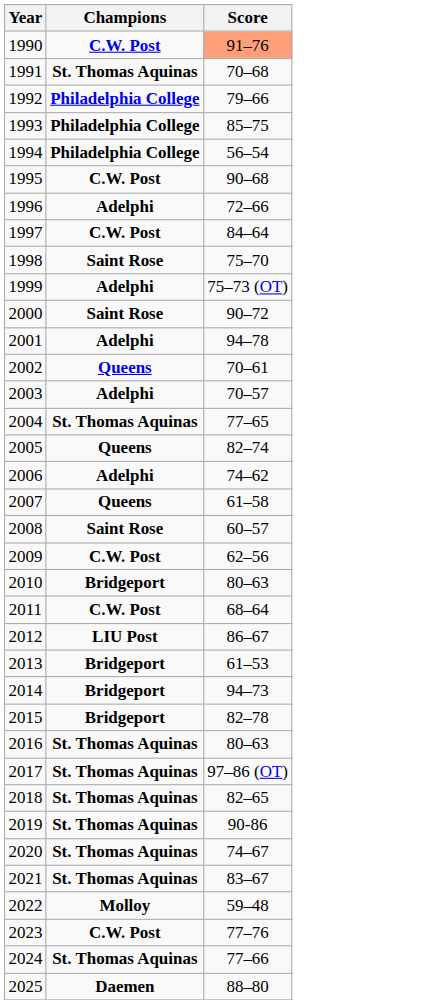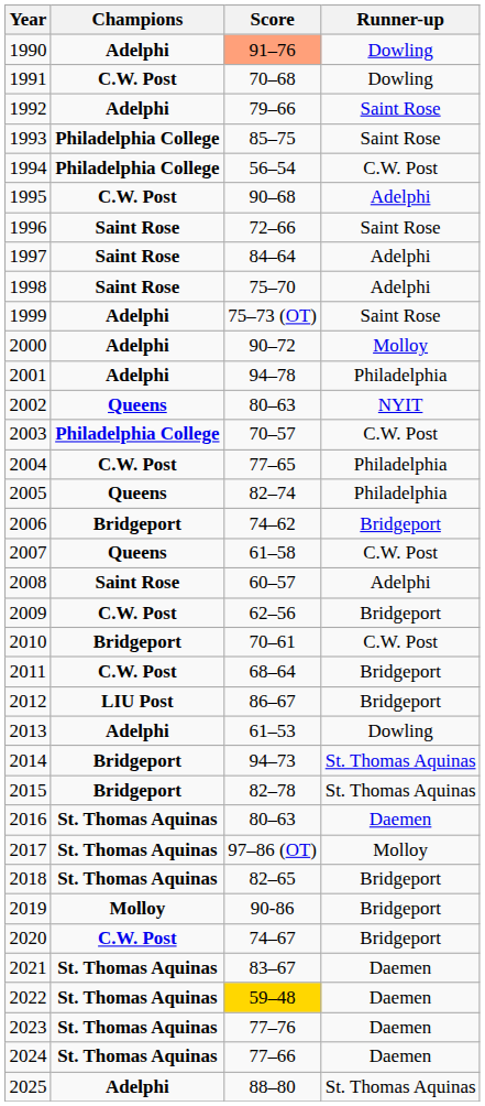 <table class="wikitable sortable">
 <tr>
 <th>Year</th>
 <th>Champions</th>
 <th>Score</th>
+<th>Runner-up</th>
 </tr>
 <tr align=center>
 <td>1990</td>
-<td><strong><a href='#'>C.W. Post</a></strong></td>
+<td><strong>Adelphi</strong></td>
 <td style="background: lightsalmon;">91–76</td>
+<td><a href='#'>Dowling</a></td>
 </tr>
 <tr align=center>
 <td>1991</td>
-<td><strong>St. Thomas Aquinas</strong></td>
+<td><strong>C.W. Post</strong></td>
 <td>70–68</td>
+<td>Dowling</td>
 </tr>
 <tr align=center>
 <td>1992</td>
-<td><strong><a href='#'>Philadelphia College</a></strong></td>
+<td><strong>Adelphi</strong></td>
 <td>79–66</td>
+<td><a href='#'>Saint Rose</a></td>
 </tr>
 <tr align=center>
 <td>1993</td>
 <td><strong>Philadelphia College</strong></td>
 <td>85–75</td>
+<td>Saint Rose</td>
 </tr>
 <tr align=center>
 <td>1994</td>
 <td><strong>Philadelphia College</strong></td>
 <td>56–54</td>
+<td>C.W. Post</td>
 </tr>
 <tr align=center>
 <td>1995</td>
 <td><strong>C.W. Post</strong></td>
 <td>90–68</td>
+<td><a href='#'>Adelphi</a></td>
 </tr>
 <tr align=center>
 <td>1996</td>
-<td><strong>Adelphi</strong></td>
+<td><strong>Saint Rose</strong></td>
 <td>72–66</td>
+<td>Saint Rose</td>
 </tr>
 <tr align=center>
 <td>1997</td>
-<td><strong>C.W. Post</strong></td>
+<td><strong>Saint Rose</strong></td>
 <td>84–64</td>
+<td>Adelphi</td>
 </tr>
 <tr align=center>
 <td>1998</td>
 <td><strong>Saint Rose</strong></td>
 <td>75–70</td>
+<td>Adelphi</td>
 </tr>
 <tr align=center>
 <td>1999</td>
 <td><strong>Adelphi</strong></td>
 <td>75–73 (<a href='#'>OT</a>)</td>
+<td>Saint Rose</td>
 </tr>
 <tr align=center>
 <td>2000</td>
-<td><strong>Saint Rose</strong></td>
+<td><strong>Adelphi</strong></td>
 <td>90–72</td>
+<td><a href='#'>Molloy</a></td>
 </tr>
 <tr align=center>
 <td>2001</td>
 <td><strong>Adelphi</strong></td>
 <td>94–78</td>
+<td>Philadelphia</td>
 </tr>
 <tr align=center>
 <td>2002</td>
 <td><strong><a href='#'>Queens</a></strong></td>
-<td>70–61</td>
+<td>80–63</td>
+<td><a href='#'>NYIT</a></td>
 </tr>
 <tr align=center>
 <td>2003</td>
-<td><strong>Adelphi</strong></td>
+<td><strong><a href='#'>Philadelphia College</a></strong></td>
 <td>70–57</td>
+<td>C.W. Post</td>
 </tr>
 <tr align=center>
 <td>2004</td>
-<td><strong>St. Thomas Aquinas</strong></td>
+<td><strong>C.W. Post</strong></td>
 <td>77–65</td>
+<td>Philadelphia</td>
 </tr>
 <tr align=center>
 <td>2005</td>
 <td><strong>Queens</strong></td>
 <td>82–74</td>
+<td>Philadelphia</td>
 </tr>
 <tr align=center>
 <td>2006</td>
-<td><strong>Adelphi</strong></td>
+<td><strong>Bridgeport</strong></td>
 <td>74–62</td>
+<td><a href='#'>Bridgeport</a></td>
 </tr>
 <tr align=center>
 <td>2007</td>
 <td><strong>Queens</strong></td>
 <td>61–58</td>
+<td>C.W. Post</td>
 </tr>
 <tr align=center>
 <td>2008</td>
 <td><strong>Saint Rose</strong></td>
 <td>60–57</td>
+<td>Adelphi</td>
 </tr>
 <tr align=center>
 <td>2009</td>
 <td><strong>C.W. Post</strong></td>
 <td>62–56</td>
+<td>Bridgeport</td>
 </tr>
 <tr align=center>
 <td>2010</td>
 <td><strong>Bridgeport</strong></td>
-<td>80–63</td>
+<td>70–61</td>
+<td>C.W. Post</td>
 </tr>
 <tr align=center>
 <td>2011</td>
 <td><strong>C.W. Post</strong></td>
 <td>68–64</td>
+<td>Bridgeport</td>
 </tr>
 <tr align=center>
 <td>2012</td>
 <td><strong>LIU Post</strong></td>
 <td>86–67</td>
+<td>Bridgeport</td>
 </tr>
 <tr align=center>
 <td>2013</td>
-<td><strong>Bridgeport</strong></td>
+<td><strong>Adelphi</strong></td>
 <td>61–53</td>
+<td>Dowling</td>
 </tr>
 <tr align=center>
 <td>2014</td>
 <td><strong>Bridgeport</strong></td>
 <td>94–73</td>
+<td><a href='#'>St. Thomas Aquinas</a></td>
 </tr>
 <tr align=center>
 <td>2015</td>
 <td><strong>Bridgeport</strong></td>
 <td>82–78</td>
+<td>St. Thomas Aquinas</td>
 </tr>
 <tr align=center>
 <td>2016</td>
 <td><strong>St. Thomas Aquinas</strong></td>
 <td>80–63</td>
+<td><a href='#'>Daemen</a></td>
 </tr>
 <tr align=center>
 <td>2017</td>
 <td><strong>St. Thomas Aquinas</strong></td>
 <td>97–86 (<a href='#'>OT</a>)</td>
+<td>Molloy</td>
 </tr>
 <tr align=center>
 <td>2018</td>
 <td><strong>St. Thomas Aquinas</strong></td>
 <td>82–65</td>
+<td>Bridgeport</td>
 </tr>
 <tr align=center>
 <td>2019</td>
-<td><strong>St. Thomas Aquinas</strong></td>
+<td><strong>Molloy</strong></td>
 <td>90-86</td>
+<td>Bridgeport</td>
 </tr>
 <tr align=center>
 <td>2020</td>
-<td><strong>St. Thomas Aquinas</strong></td>
+<td><strong><a href='#'>C.W. Post</a></strong></td>
 <td>74–67</td>
+<td>Bridgeport</td>
 </tr>
 <tr align=center>
 <td>2021</td>
 <td><strong>St. Thomas Aquinas</strong></td>
 <td>83–67</td>
+<td>Daemen</td>
 </tr>
 <tr align=center>
 <td>2022</td>
-<td><strong>Molloy</strong></td>
-<td>59–48</td>
+<td><strong>St. Thomas Aquinas</strong></td>
+<td style="background: gold;">59–48</td>
+<td>Daemen</td>
 </tr>
 <tr align=center>
 <td>2023</td>
-<td><strong>C.W. Post</strong></td>
+<td><strong>St. Thomas Aquinas</strong></td>
 <td>77–76</td>
+<td>Daemen</td>
 </tr>
 <tr align=center>
 <td>2024</td>
 <td><strong>St. Thomas Aquinas</strong></td>
 <td>77–66</td>
+<td>Daemen</td>
 </tr>
 <tr align=center>
 <td>2025</td>
-<td><strong>Daemen</strong></td>
+<td><strong>Adelphi</strong></td>
 <td>88–80</td>
+<td>St. Thomas Aquinas</td>
 </tr>
 </table>
